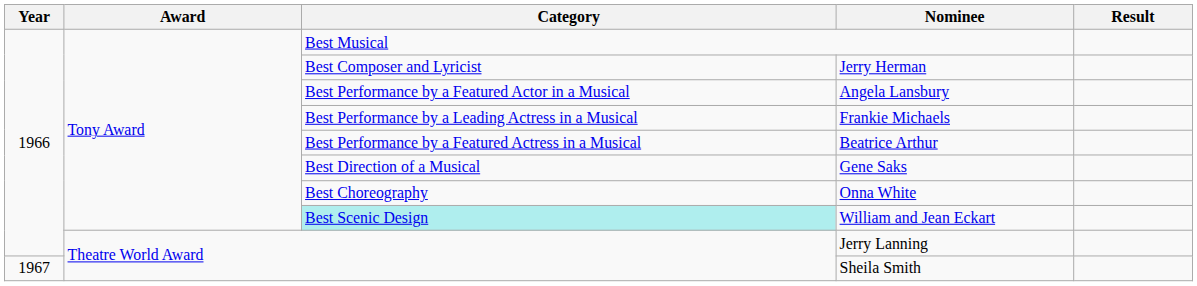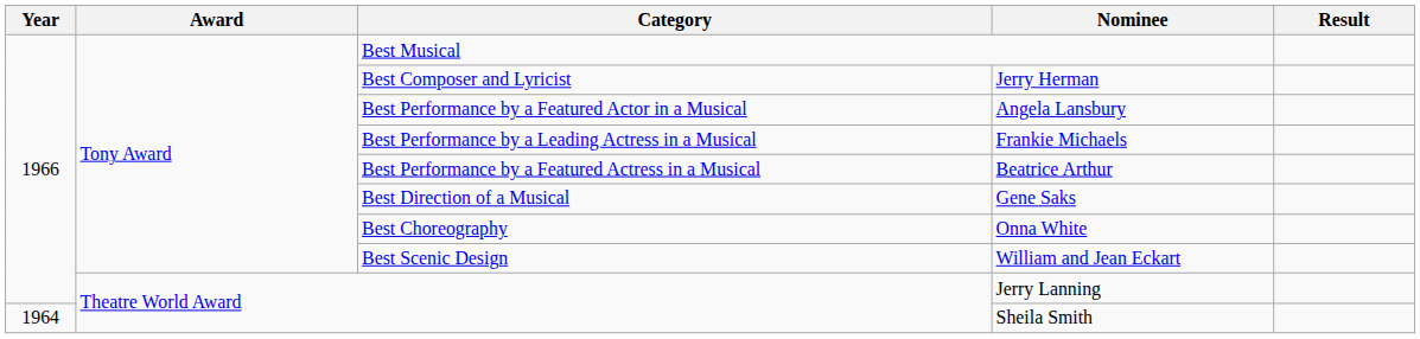 <table class="wikitable" style="width:95%;">
 <tr>
 <th style="width:5%;">Year</th>
 <th style="width:20%;">Award</th>
 <th style="width:45%;">Category</th>
 <th style="width:20%;">Nominee</th>
 <th style="width:10%;">Result</th>
 </tr>
 <tr>
 <td rowspan="9" style="text-align:center;">1966</td>
 <td rowspan="8"><a href='#'>Tony Award</a></td>
 <td colspan="2"><a href='#'>Best Musical</a></td>
 <td></td>
 </tr>
 <tr>
 <td><a href='#'>Best Composer and Lyricist</a></td>
 <td><a href='#'>Jerry Herman</a></td>
 <td></td>
 </tr>
 <tr>
 <td><a href='#'>Best Performance by a Featured Actor in a Musical</a></td>
 <td><a href='#'>Angela Lansbury</a></td>
 <td></td>
 </tr>
 <tr>
 <td><a href='#'>Best Performance by a Leading Actress in a Musical</a></td>
 <td><a href='#'>Frankie Michaels</a></td>
 <td></td>
 </tr>
 <tr>
 <td><a href='#'>Best Performance by a Featured Actress in a Musical</a></td>
 <td><a href='#'>Beatrice Arthur</a></td>
 <td></td>
 </tr>
 <tr>
 <td><a href='#'>Best Direction of a Musical</a></td>
 <td><a href='#'>Gene Saks</a></td>
 <td></td>
 </tr>
 <tr>
 <td><a href='#'>Best Choreography</a></td>
 <td><a href='#'>Onna White</a></td>
 <td></td>
 </tr>
 <tr>
-<td style="background: paleturquoise;"><a href='#'>Best Scenic Design</a></td>
+<td><a href='#'>Best Scenic Design</a></td>
 <td><a href='#'>William and Jean Eckart</a></td>
 <td></td>
 </tr>
 <tr>
 <td rowspan="2" colspan="2"><a href='#'>Theatre World Award</a></td>
 <td>Jerry Lanning</td>
 <td></td>
 </tr>
 <tr>
-<td style="text-align:center;">1967</td>
+<td style="text-align:center;">1964</td>
 <td>Sheila Smith</td>
 <td></td>
 </tr>
 </table>
